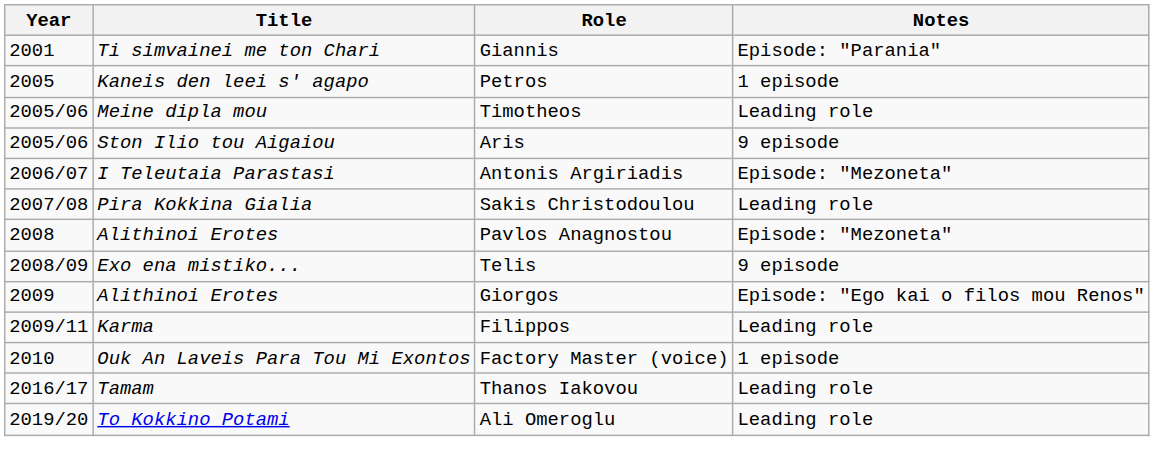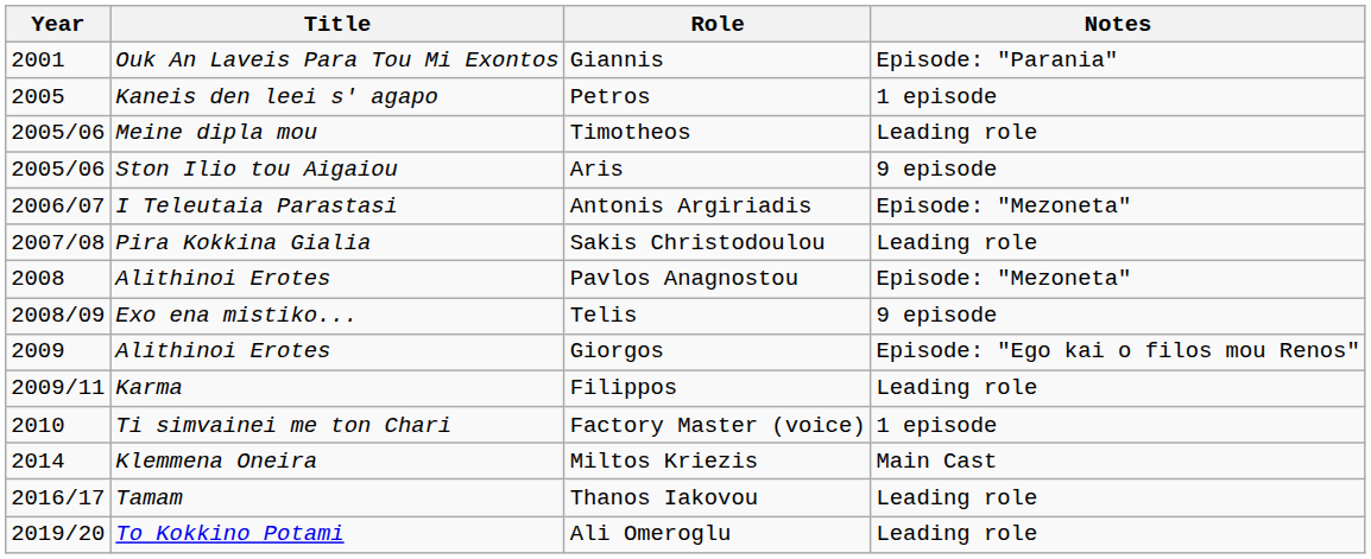 <table class="wikitable">
 <tr>
 <th>Year</th>
 <th>Title</th>
 <th>Role</th>
 <th>Notes</th>
 </tr>
 <tr>
 <td>2001</td>
-<td><em>Ti simvainei me ton Chari</em></td>
+<td><em>Ouk An Laveis Para Tou Mi Exontos</em></td>
 <td>Giannis</td>
 <td>Episode: "Parania"</td>
 </tr>
 <tr>
 <td>2005</td>
 <td><em>Kaneis den leei s' agapo</em></td>
 <td>Petros</td>
 <td>1 episode</td>
 </tr>
 <tr>
 <td>2005/06</td>
 <td><em>Meine dipla mou</em></td>
 <td>Timotheos</td>
 <td>Leading role</td>
 </tr>
 <tr>
 <td>2005/06</td>
 <td><em>Ston Ilio tou Aigaiou</em></td>
 <td>Aris</td>
 <td>9 episode</td>
 </tr>
 <tr>
 <td>2006/07</td>
 <td><em>I Teleutaia Parastasi</em></td>
 <td>Antonis Argiriadis</td>
 <td>Episode: "Mezoneta"</td>
 </tr>
 <tr>
 <td>2007/08</td>
 <td><em>Pira Kokkina Gialia</em></td>
 <td>Sakis Christodoulou</td>
 <td>Leading role</td>
 </tr>
 <tr>
 <td>2008</td>
 <td><em>Alithinoi Erotes</em></td>
 <td>Pavlos Anagnostou</td>
 <td>Episode: "Mezoneta"</td>
 </tr>
 <tr>
 <td>2008/09</td>
 <td><em>Exo ena mistiko...</em></td>
 <td>Telis</td>
 <td>9 episode</td>
 </tr>
 <tr>
 <td>2009</td>
 <td><em>Alithinoi Erotes</em></td>
 <td>Giorgos</td>
 <td>Episode: "Ego kai o filos mou Renos"</td>
 </tr>
 <tr>
 <td>2009/11</td>
 <td><em>Karma</em></td>
 <td>Filippos</td>
 <td>Leading role</td>
 </tr>
 <tr>
 <td>2010</td>
-<td><em>Ouk An Laveis Para Tou Mi Exontos</em></td>
+<td><em>Ti simvainei me ton Chari</em></td>
 <td>Factory Master (voice)</td>
 <td>1 episode</td>
+</tr>
+<tr>
+<td>2014</td>
+<td><em>Klemmena Oneira</em></td>
+<td>Miltos Kriezis</td>
+<td>Main Cast</td>
 </tr>
 <tr>
 <td>2016/17</td>
 <td><em>Tamam</em></td>
 <td>Thanos Iakovou</td>
 <td>Leading role</td>
 </tr>
 <tr>
 <td>2019/20</td>
 <td><em><a href='#'>To Kokkino Potami</a></em></td>
 <td>Ali Omeroglu</td>
 <td>Leading role</td>
 </tr>
 </table>
